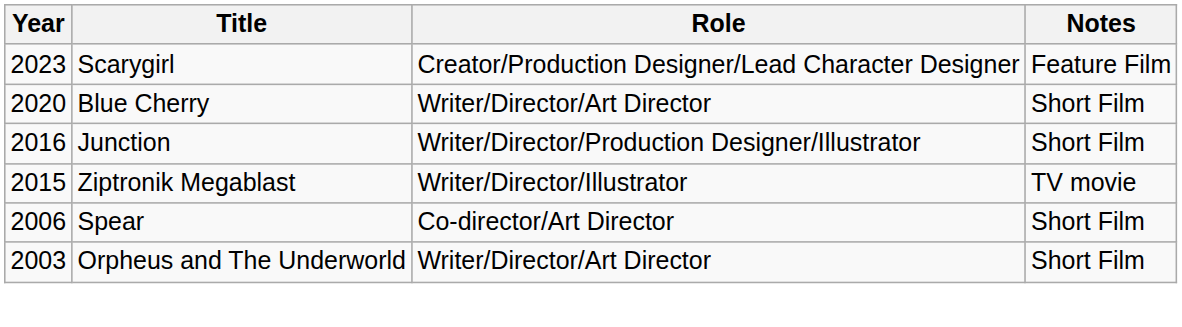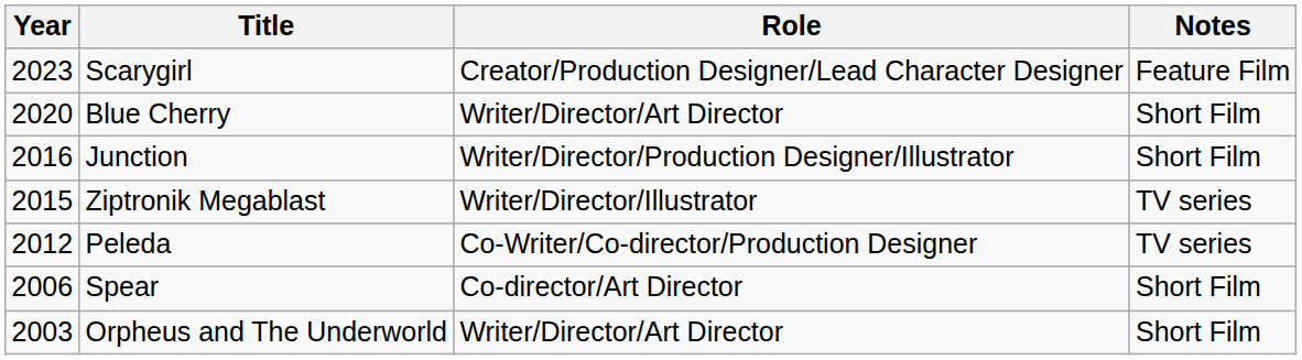 <table class="wikitable sortable">
 <tr>
 <th>Year</th>
 <th>Title</th>
 <th>Role</th>
 <th>Notes</th>
 </tr>
 <tr>
 <td>2023</td>
 <td>Scarygirl</td>
 <td>Creator/Production Designer/Lead Character Designer</td>
 <td>Feature Film</td>
 </tr>
 <tr>
 <td>2020</td>
 <td>Blue Cherry</td>
 <td>Writer/Director/Art Director</td>
 <td>Short Film</td>
 </tr>
 <tr>
 <td>2016</td>
 <td>Junction</td>
 <td>Writer/Director/Production Designer/Illustrator</td>
 <td>Short Film</td>
 </tr>
 <tr>
 <td>2015</td>
 <td>Ziptronik Megablast</td>
 <td>Writer/Director/Illustrator</td>
-<td>TV movie</td>
+<td>TV series</td>
+</tr>
+<tr>
+<td>2012</td>
+<td>Peleda</td>
+<td>Co-Writer/Co-director/Production Designer</td>
+<td>TV series</td>
 </tr>
 <tr>
 <td>2006</td>
 <td>Spear</td>
 <td>Co-director/Art Director</td>
 <td>Short Film</td>
 </tr>
 <tr>
 <td>2003</td>
 <td>Orpheus and The Underworld</td>
 <td>Writer/Director/Art Director</td>
 <td>Short Film</td>
 </tr>
 </table>
